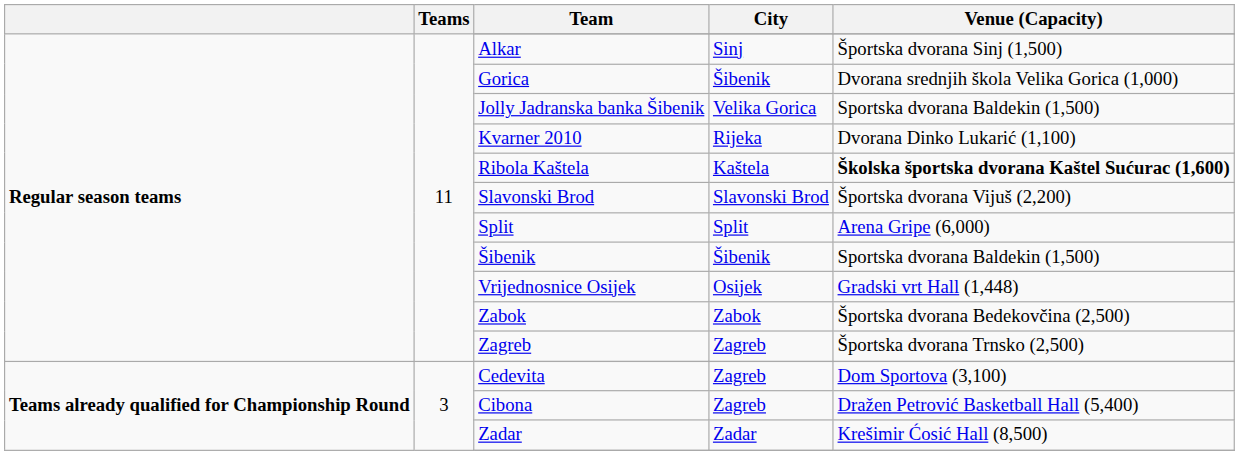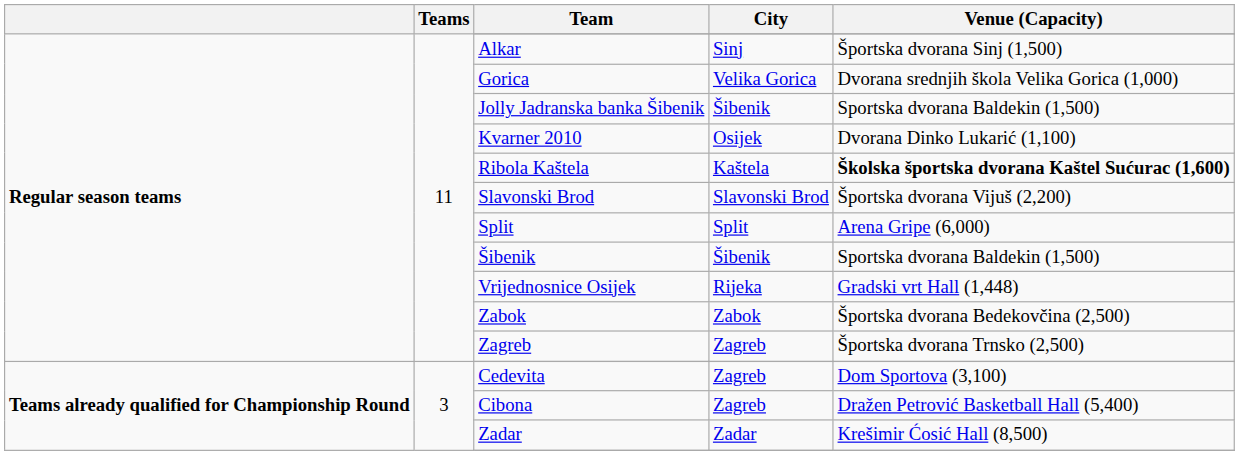 <table class="wikitable">
 <tr>
 <th rowspan=1></th>
 <th colspan=1>Teams</th>
 <th rowspan=1>Team</th>
 <th rowspan=1>City</th>
 <th rowspan=1>Venue (Capacity)</th>
 </tr>
 <tr>
 <td rowspan=12><strong>Regular season teams</strong></td>
 <td align=center rowspan=12>11</td>
 </tr>
 <tr>
 <td><a href='#'>Alkar</a></td>
 <td><a href='#'>Sinj</a></td>
 <td>Športska dvorana Sinj (1,500)</td>
 </tr>
 <tr>
 <td><a href='#'>Gorica</a></td>
-<td><a href='#'>Šibenik</a></td>
+<td><a href='#'>Velika Gorica</a></td>
 <td>Dvorana srednjih škola Velika Gorica (1,000)</td>
 </tr>
 <tr>
 <td><a href='#'>Jolly Jadranska banka Šibenik</a></td>
-<td><a href='#'>Velika Gorica</a></td>
+<td><a href='#'>Šibenik</a></td>
 <td>Sportska dvorana Baldekin (1,500)</td>
 </tr>
 <tr>
 <td><a href='#'>Kvarner 2010</a></td>
-<td><a href='#'>Rijeka</a></td>
+<td><a href='#'>Osijek</a></td>
 <td>Dvorana Dinko Lukarić (1,100)</td>
 </tr>
 <tr>
 <td><a href='#'>Ribola Kaštela</a></td>
 <td><a href='#'>Kaštela</a></td>
 <td><strong>Školska športska dvorana Kaštel Sućurac (1,600)</strong></td>
 </tr>
 <tr>
 <td><a href='#'>Slavonski Brod</a></td>
 <td><a href='#'>Slavonski Brod</a></td>
 <td>Športska dvorana Vijuš (2,200)</td>
 </tr>
 <tr>
 <td><a href='#'>Split</a></td>
 <td><a href='#'>Split</a></td>
 <td><a href='#'>Arena Gripe</a> (6,000)</td>
 </tr>
 <tr>
 <td><a href='#'>Šibenik</a></td>
 <td><a href='#'>Šibenik</a></td>
 <td>Sportska dvorana Baldekin (1,500)</td>
 </tr>
 <tr>
 <td><a href='#'>Vrijednosnice Osijek</a></td>
-<td><a href='#'>Osijek</a></td>
+<td><a href='#'>Rijeka</a></td>
 <td><a href='#'>Gradski vrt Hall</a> (1,448)</td>
 </tr>
 <tr>
 <td><a href='#'>Zabok</a></td>
 <td><a href='#'>Zabok</a></td>
 <td>Športska dvorana Bedekovčina (2,500)</td>
 </tr>
 <tr>
 <td><a href='#'>Zagreb</a></td>
 <td><a href='#'>Zagreb</a></td>
 <td>Športska dvorana Trnsko (2,500)</td>
 </tr>
 <tr>
 <td rowspan=5><strong>Teams already qualified for Championship Round</strong></td>
 <td align=center rowspan=5>3</td>
 </tr>
 <tr>
 <td><a href='#'>Cedevita</a></td>
 <td><a href='#'>Zagreb</a></td>
 <td><a href='#'>Dom Sportova</a> (3,100)</td>
 </tr>
 <tr>
 <td><a href='#'>Cibona</a></td>
 <td><a href='#'>Zagreb</a></td>
 <td><a href='#'>Dražen Petrović Basketball Hall</a> (5,400)</td>
 </tr>
 <tr>
 <td><a href='#'>Zadar</a></td>
 <td><a href='#'>Zadar</a></td>
 <td><a href='#'>Krešimir Ćosić Hall</a> (8,500)</td>
 </tr>
 <tr>
 </tr>
 </table>
